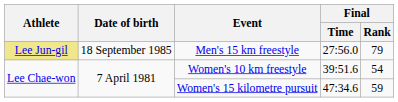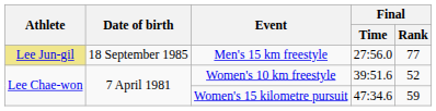 <table class="wikitable" style="text-align:center">
 <tr>
 <th rowspan="2">Athlete</th>
 <th rowspan="2">Date of birth</th>
 <th rowspan="2">Event</th>
 <th colspan="2">Final</th>
 </tr>
 <tr>
 <th>Time</th>
 <th>Rank</th>
 </tr>
 <tr>
 <td style="background: khaki;"><a href='#'>Lee Jun-gil</a></td>
 <td>18 September 1985</td>
 <td><a href='#'>Men's 15 km freestyle</a></td>
 <td>27:56.0</td>
-<td>79</td>
+<td>77</td>
 </tr>
 <tr>
 <td rowspan=2><a href='#'>Lee Chae-won</a></td>
 <td rowspan=2>7 April 1981</td>
 <td><a href='#'>Women's 10 km freestyle</a></td>
 <td>39:51.6</td>
-<td>54</td>
+<td>52</td>
 </tr>
 <tr>
 <td><a href='#'>Women's 15 kilometre pursuit</a></td>
 <td>47:34.6</td>
 <td>59</td>
 </tr>
 </table>
